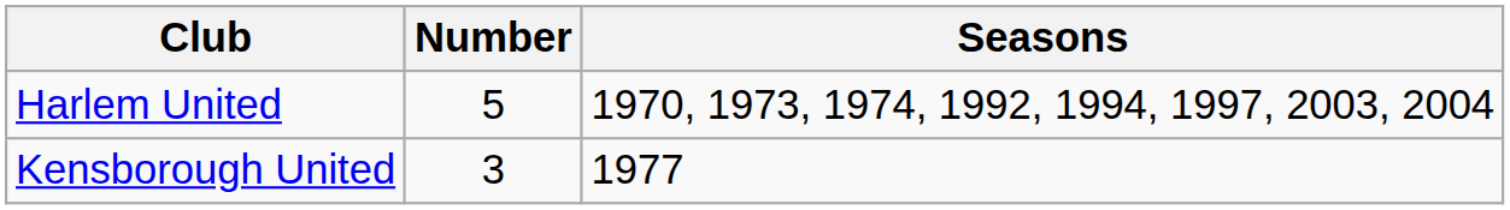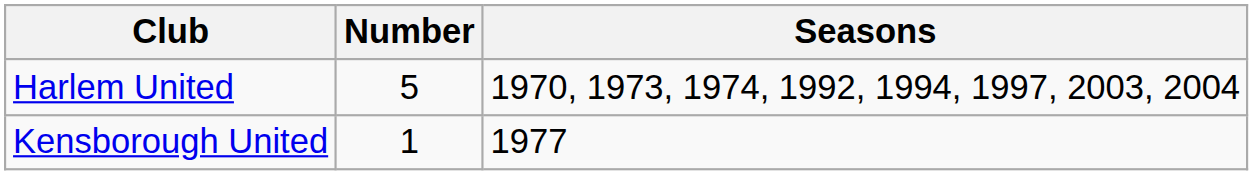 <table class="wikitable sortable">
 <tr>
 <th>Club</th>
 <th>Number</th>
 <th>Seasons</th>
 </tr>
 <tr>
 <td><a href='#'>Harlem United</a></td>
 <td style="text-align:center">5</td>
 <td>1970, 1973, 1974, 1992, 1994, 1997, 2003, 2004</td>
 </tr>
 <tr>
 <td><a href='#'>Kensborough United</a></td>
-<td style="text-align:center">3</td>
+<td style="text-align:center">1</td>
 <td>1977</td>
 </tr>
 </table>
